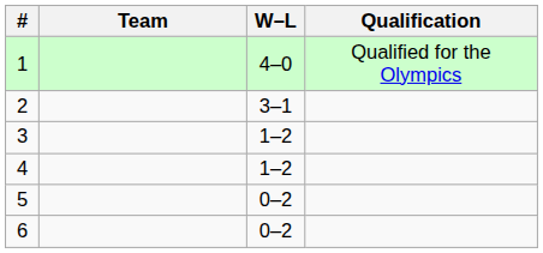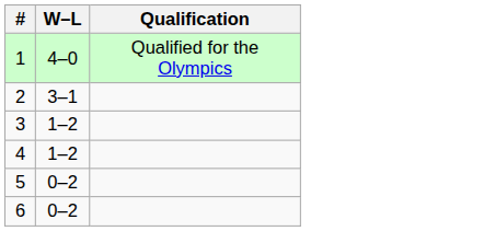 <table class=wikitable style="text-align:center;">
 <tr>
 <th width=20px>#</th>
-<th width=160px>Team</th>
 <th width=40px>W–L</th>
 <th width=180px>Qualification</th>
 </tr>
 <tr bgcolor=#ccffcc>
 <td>1</td>
-<td align=left></td>
 <td>4–0</td>
 <td>Qualified for the <a href='#'>Olympics</a></td>
 </tr>
 <tr>
 <td>2</td>
-<td align=left></td>
 <td>3–1</td>
 <td></td>
 </tr>
 <tr>
 <td>3</td>
-<td align=left></td>
 <td>1–2</td>
 <td></td>
 </tr>
 <tr>
 <td>4</td>
-<td align=left></td>
 <td>1–2</td>
 <td></td>
 </tr>
 <tr>
 <td>5</td>
-<td align=left></td>
 <td>0–2</td>
 <td></td>
 </tr>
 <tr>
 <td>6</td>
-<td align=left></td>
 <td>0–2</td>
 <td></td>
 </tr>
 </table>
